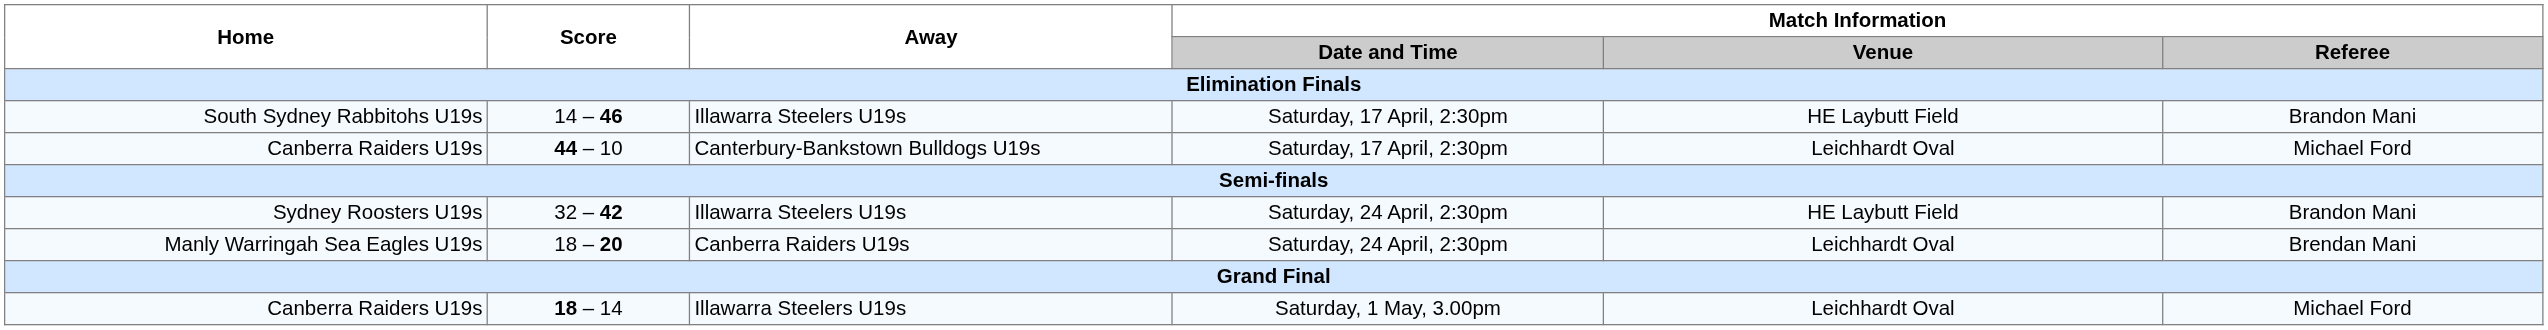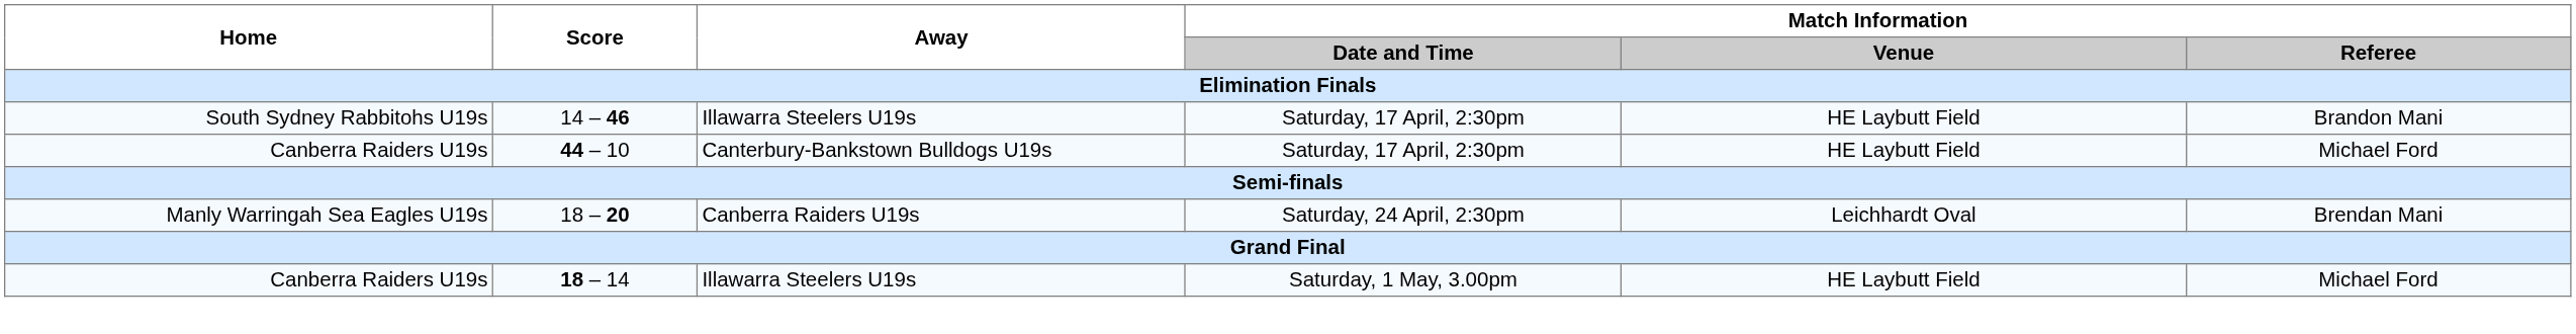 <table border="1" cellpadding="3" cellspacing="0" width="100%" style="border-collapse:collapse;  text-align:center;">
 <tr>
 <th rowspan="2" width="19%">Home</th>
 <th rowspan="2" width="8%">Score</th>
 <th rowspan="2" width="19%">Away</th>
 <th colspan="3">Match Information</th>
 </tr>
 <tr bgcolor="#CCCCCC">
 <th width="17%">Date and Time</th>
 <th width="22%">Venue</th>
 <th width="50%">Referee</th>
 </tr>
 <tr style="background:#d0e7ff;">
 <td colspan="6"><strong>Elimination Finals</strong></td>
 </tr>
 <tr style="text-align:center; background:#f5faff;">
 <td align="right">South Sydney Rabbitohs U19s </td>
 <td>14 – <strong>46</strong></td>
 <td align="left"> Illawarra Steelers U19s</td>
 <td>Saturday, 17 April, 2:30pm</td>
 <td>HE Laybutt Field</td>
 <td>Brandon Mani</td>
 </tr>
 <tr style="text-align:center; background:#f5faff;">
 <td align="right">Canberra Raiders U19s </td>
 <td><strong>44</strong> – 10</td>
 <td align="left"> Canterbury-Bankstown Bulldogs U19s</td>
 <td>Saturday, 17 April, 2:30pm</td>
-<td>Leichhardt Oval</td>
+<td>HE Laybutt Field</td>
 <td>Michael Ford</td>
 </tr>
 <tr style="background:#d0e7ff;">
 <td colspan="6"><strong>Semi-finals</strong></td>
-</tr>
-<tr style="text-align:center; background:#f5faff;">
-<td align="right">Sydney Roosters U19s </td>
-<td>32 – <strong>42</strong></td>
-<td align="left"> Illawarra Steelers U19s</td>
-<td>Saturday, 24 April, 2:30pm</td>
-<td>HE Laybutt Field</td>
-<td>Brandon Mani</td>
 </tr>
 <tr style="text-align:center; background:#f5faff;">
 <td align="right">Manly Warringah Sea Eagles U19s </td>
 <td>18 – <strong>20</strong></td>
 <td align="left"> Canberra Raiders U19s</td>
 <td>Saturday, 24 April, 2:30pm</td>
 <td>Leichhardt Oval</td>
 <td>Brendan Mani</td>
 </tr>
 <tr style="background:#d0e7ff;">
 <td colspan="6"><strong>Grand Final</strong></td>
 </tr>
 <tr style="text-align:center; background:#f5faff;">
 <td align="right">Canberra Raiders U19s </td>
 <td><strong>18</strong> – 14</td>
 <td align="left"> Illawarra Steelers U19s</td>
 <td>Saturday, 1 May, 3.00pm</td>
-<td>Leichhardt Oval</td>
+<td>HE Laybutt Field</td>
 <td>Michael Ford</td>
 </tr>
 </table>
